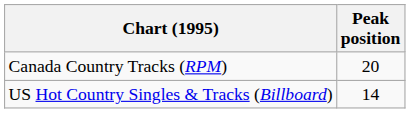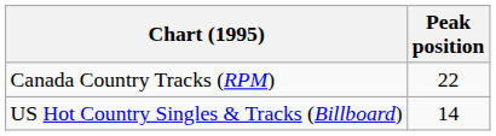 <table class="wikitable">
 <tr>
 <th>Chart (1995)</th>
 <th>Peak<br>position</th>
 </tr>
 <tr>
 <td align="left">Canada Country Tracks (<a href='#'><em>RPM</em></a>)</td>
-<td style="text-align:center;">20</td>
+<td style="text-align:center;">22</td>
 </tr>
 <tr>
 <td align="left">US <a href='#'>Hot Country Singles & Tracks</a> (<a href='#'><em>Billboard</em></a>)</td>
 <td style="text-align:center;">14</td>
 </tr>
 </table>
